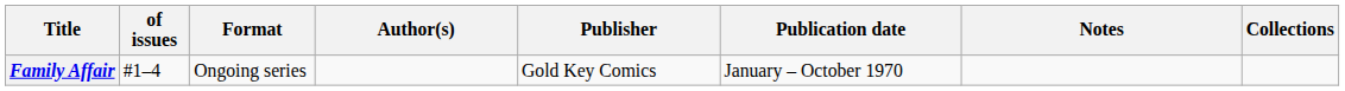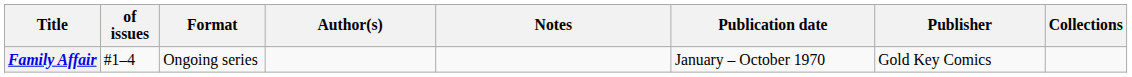 <table class="wikitable">
 <tr>
 <th>Title</th>
 <th style="width:40pt"> of issues</th>
 <th style="width:75pt">Format</th>
 <th style="width:125pt">Author(s)</th>
+<th style="width:175pt">Notes</th>
+<th style="width:150pt">Publication date</th>
 <th style="width:125pt">Publisher</th>
-<th style="width:150pt">Publication date</th>
-<th style="width:175pt">Notes</th>
 <th>Collections</th>
 </tr>
 <tr>
 <th><em><a href='#'>Family Affair</a></em></th>
 <td>#1–4</td>
 <td>Ongoing series</td>
 <td></td>
+<td></td>
+<td>January – October 1970</td>
 <td>Gold Key Comics</td>
-<td>January – October 1970</td>
-<td></td>
 <td></td>
 </tr>
 </table>
